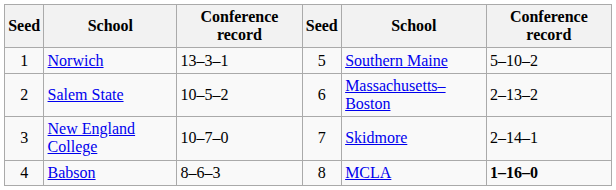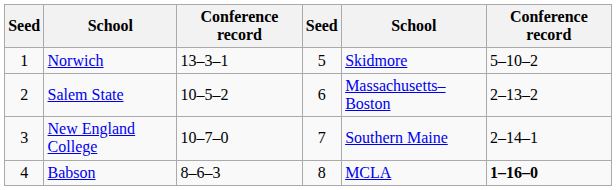 <table class="wikitable">
 <tr>
 <th>Seed</th>
 <th>School</th>
 <th>Conference record</th>
 <th>Seed</th>
 <th>School</th>
 <th>Conference record</th>
 </tr>
 <tr>
 <td align=center>1</td>
 <td><a href='#'>Norwich</a></td>
 <td>13–3–1</td>
 <td align=center>5</td>
-<td><a href='#'>Southern Maine</a></td>
+<td><a href='#'>Skidmore</a></td>
 <td>5–10–2</td>
 </tr>
 <tr>
 <td align=center>2</td>
 <td><a href='#'>Salem State</a></td>
 <td>10–5–2</td>
 <td align=center>6</td>
 <td><a href='#'>Massachusetts–Boston</a></td>
 <td>2–13–2</td>
 </tr>
 <tr>
 <td align=center>3</td>
 <td><a href='#'>New England College</a></td>
 <td>10–7–0</td>
 <td align=center>7</td>
-<td><a href='#'>Skidmore</a></td>
+<td><a href='#'>Southern Maine</a></td>
 <td>2–14–1</td>
 </tr>
 <tr>
 <td align=center>4</td>
 <td><a href='#'>Babson</a></td>
 <td>8–6–3</td>
 <td align=center>8</td>
 <td><a href='#'>MCLA</a></td>
 <td><strong>1–16–0</strong></td>
 </tr>
 <tr>
 </tr>
 </table>
